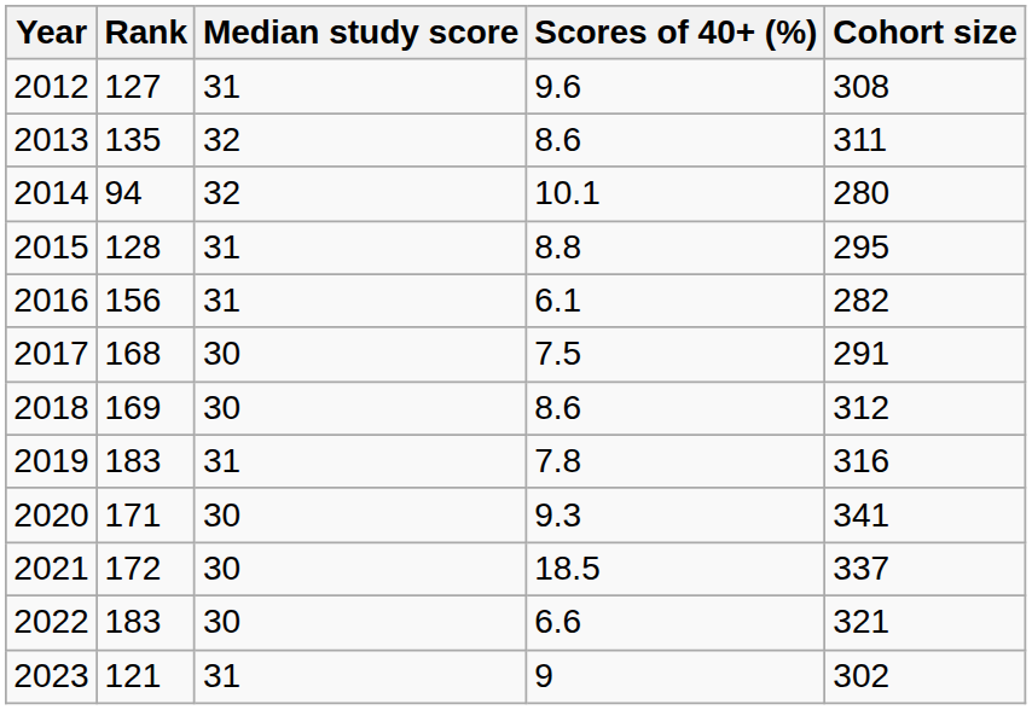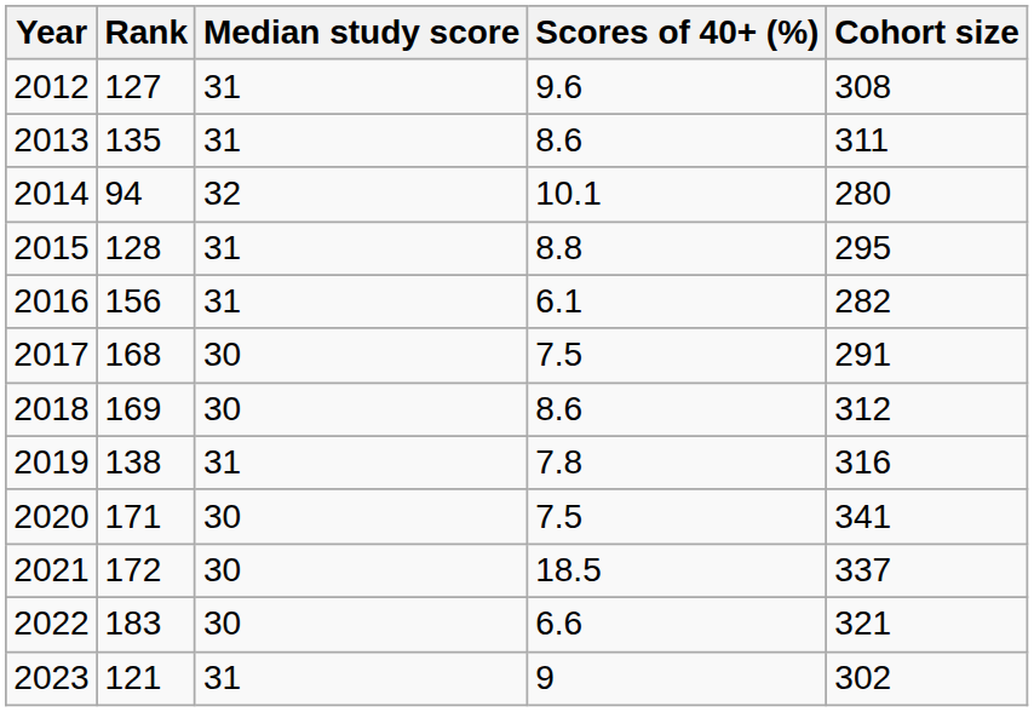 <table class="wikitable">
 <tr>
 <th>Year</th>
 <th>Rank</th>
 <th>Median study score</th>
 <th>Scores of 40+ (%)</th>
 <th>Cohort size</th>
 </tr>
 <tr>
 <td>2012</td>
 <td>127</td>
 <td>31</td>
 <td>9.6</td>
 <td>308</td>
 </tr>
 <tr>
 <td>2013</td>
 <td>135</td>
-<td>32</td>
+<td>31</td>
 <td>8.6</td>
 <td>311</td>
 </tr>
 <tr>
 <td>2014</td>
 <td>94</td>
 <td>32</td>
 <td>10.1</td>
 <td>280</td>
 </tr>
 <tr>
 <td>2015</td>
 <td>128</td>
 <td>31</td>
 <td>8.8</td>
 <td>295</td>
 </tr>
 <tr>
 <td>2016</td>
 <td>156</td>
 <td>31</td>
 <td>6.1</td>
 <td>282</td>
 </tr>
 <tr>
 <td>2017</td>
 <td>168</td>
 <td>30</td>
 <td>7.5</td>
 <td>291</td>
 </tr>
 <tr>
 <td>2018</td>
 <td>169</td>
 <td>30</td>
 <td>8.6</td>
 <td>312</td>
 </tr>
 <tr>
 <td>2019</td>
-<td>183</td>
+<td>138</td>
 <td>31</td>
 <td>7.8</td>
 <td>316</td>
 </tr>
 <tr>
 <td>2020</td>
 <td>171</td>
 <td>30</td>
-<td>9.3</td>
+<td>7.5</td>
 <td>341</td>
 </tr>
 <tr>
 <td>2021</td>
 <td>172</td>
 <td>30</td>
 <td>18.5</td>
 <td>337</td>
 </tr>
 <tr>
 <td>2022</td>
 <td>183</td>
 <td>30</td>
 <td>6.6</td>
 <td>321</td>
 </tr>
 <tr>
 <td>2023</td>
 <td>121</td>
 <td>31</td>
 <td>9</td>
 <td>302</td>
 </tr>
 </table>
